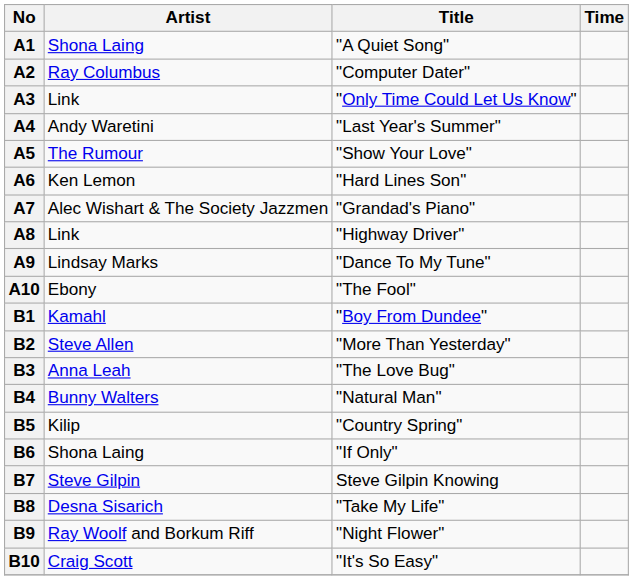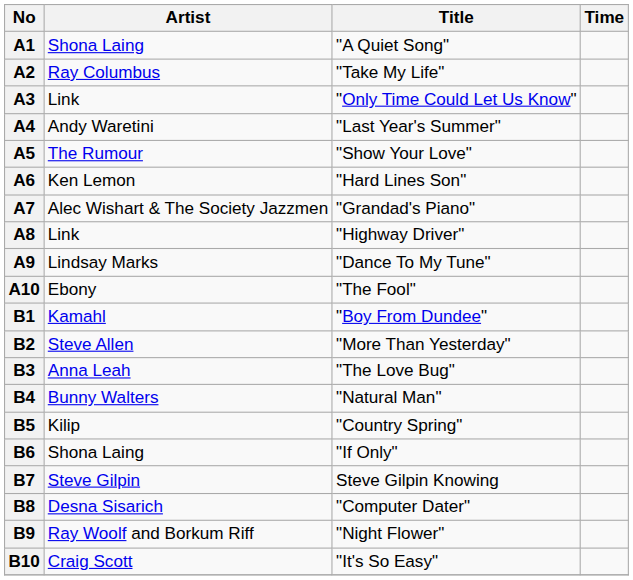 <table class="wikitable plainrowheaders sortable">
 <tr>
 <th scope="col">No</th>
 <th scope="col">Artist</th>
 <th scope="col">Title</th>
 <th scope="col" class="unsortable">Time</th>
 </tr>
 <tr>
 <th scope="row">A1</th>
 <td><a href='#'>Shona Laing</a></td>
 <td>"A Quiet Song"</td>
 <td></td>
 </tr>
 <tr>
 <th scope="row">A2</th>
 <td><a href='#'>Ray Columbus</a></td>
-<td>"Computer Dater"</td>
+<td>"Take My Life"</td>
 <td></td>
 </tr>
 <tr>
 <th scope="row">A3</th>
 <td>Link</td>
 <td>"<a href='#'>Only Time Could Let Us Know</a>"</td>
 <td></td>
 </tr>
 <tr>
 <th scope="row">A4</th>
 <td>Andy Waretini</td>
 <td>"Last Year's Summer"</td>
 <td></td>
 </tr>
 <tr>
 <th scope="row">A5</th>
 <td><a href='#'>The Rumour</a></td>
 <td>"Show Your Love"</td>
 <td></td>
 </tr>
 <tr>
 <th scope="row">A6</th>
 <td>Ken Lemon</td>
 <td>"Hard Lines Son"</td>
 <td></td>
 </tr>
 <tr>
 <th scope="row">A7</th>
 <td>Alec Wishart & The Society Jazzmen</td>
 <td>"Grandad's Piano"</td>
 <td></td>
 </tr>
 <tr>
 <th scope="row">A8</th>
 <td>Link</td>
 <td>"Highway Driver"</td>
 <td></td>
 </tr>
 <tr>
 <th scope="row">A9</th>
 <td>Lindsay Marks</td>
 <td>"Dance To My Tune"</td>
 <td></td>
 </tr>
 <tr>
 <th scope="row">A10</th>
 <td>Ebony</td>
 <td>"The Fool"</td>
 <td></td>
 </tr>
 <tr>
 <th scope="row">B1</th>
 <td><a href='#'>Kamahl</a></td>
 <td>"<a href='#'>Boy From Dundee</a>"</td>
 <td></td>
 </tr>
 <tr>
 <th scope="row">B2</th>
 <td><a href='#'>Steve Allen</a></td>
 <td>"More Than Yesterday"</td>
 <td></td>
 </tr>
 <tr>
 <th scope="row">B3</th>
 <td><a href='#'>Anna Leah</a></td>
 <td>"The Love Bug"</td>
 <td></td>
 </tr>
 <tr>
 <th scope="row">B4</th>
 <td><a href='#'>Bunny Walters</a></td>
 <td>"Natural Man"</td>
 <td></td>
 </tr>
 <tr>
 <th scope="row">B5</th>
 <td>Kilip</td>
 <td>"Country Spring"</td>
 <td></td>
 </tr>
 <tr>
 <th scope="row">B6</th>
 <td>Shona Laing</td>
 <td>"If Only"</td>
 <td></td>
 </tr>
 <tr>
 <th scope="row">B7</th>
 <td><a href='#'>Steve Gilpin</a></td>
 <td>Steve Gilpin Knowing</td>
 <td></td>
 </tr>
 <tr>
 <th scope="row">B8</th>
 <td><a href='#'>Desna Sisarich</a></td>
-<td>"Take My Life"</td>
+<td>"Computer Dater"</td>
 <td></td>
 </tr>
 <tr>
 <th scope="row">B9</th>
 <td><a href='#'>Ray Woolf</a> and Borkum Riff</td>
 <td>"Night Flower"</td>
 <td></td>
 </tr>
 <tr>
 <th scope="row">B10</th>
 <td><a href='#'>Craig Scott</a></td>
 <td>"It's So Easy"</td>
 <td></td>
 </tr>
 <tr>
 </tr>
 </table>
